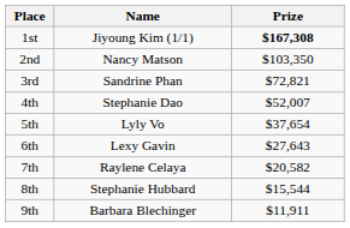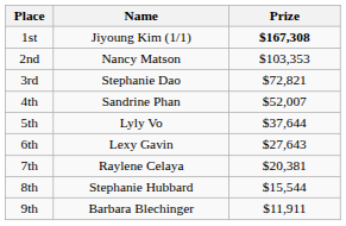 <table class="wikitable">
 <tr>
 <th width="50">Place</th>
 <th width="200">Name</th>
 <th width="125">Prize</th>
 </tr>
 <tr>
 <td align = "center">1st</td>
 <td align = "center">Jiyoung Kim (1/1)</td>
 <td align = "center"><strong>$167,308</strong></td>
 </tr>
 <tr>
 <td align = "center">2nd</td>
 <td align = "center">Nancy Matson</td>
-<td align = "center">$103,350</td>
+<td align = "center">$103,353</td>
 </tr>
 <tr>
 <td align = "center">3rd</td>
-<td align = "center">Sandrine Phan</td>
+<td align = "center">Stephanie Dao</td>
 <td align = "center">$72,821</td>
 </tr>
 <tr>
 <td align = "center">4th</td>
-<td align = "center">Stephanie Dao</td>
+<td align = "center">Sandrine Phan</td>
 <td align = "center">$52,007</td>
 </tr>
 <tr>
 <td align = "center">5th</td>
 <td align = "center">Lyly Vo</td>
-<td align = "center">$37,654</td>
+<td align = "center">$37,644</td>
 </tr>
 <tr>
 <td align = "center">6th</td>
 <td align = "center">Lexy Gavin</td>
 <td align = "center">$27,643</td>
 </tr>
 <tr>
 <td align = "center">7th</td>
 <td align = "center">Raylene Celaya</td>
-<td align = "center">$20,582</td>
+<td align = "center">$20,381</td>
 </tr>
 <tr>
 <td align = "center">8th</td>
 <td align = "center">Stephanie Hubbard</td>
 <td align = "center">$15,544</td>
 </tr>
 <tr>
 <td align = "center">9th</td>
 <td align = "center">Barbara Blechinger</td>
 <td align = "center">$11,911</td>
 </tr>
 </table>
